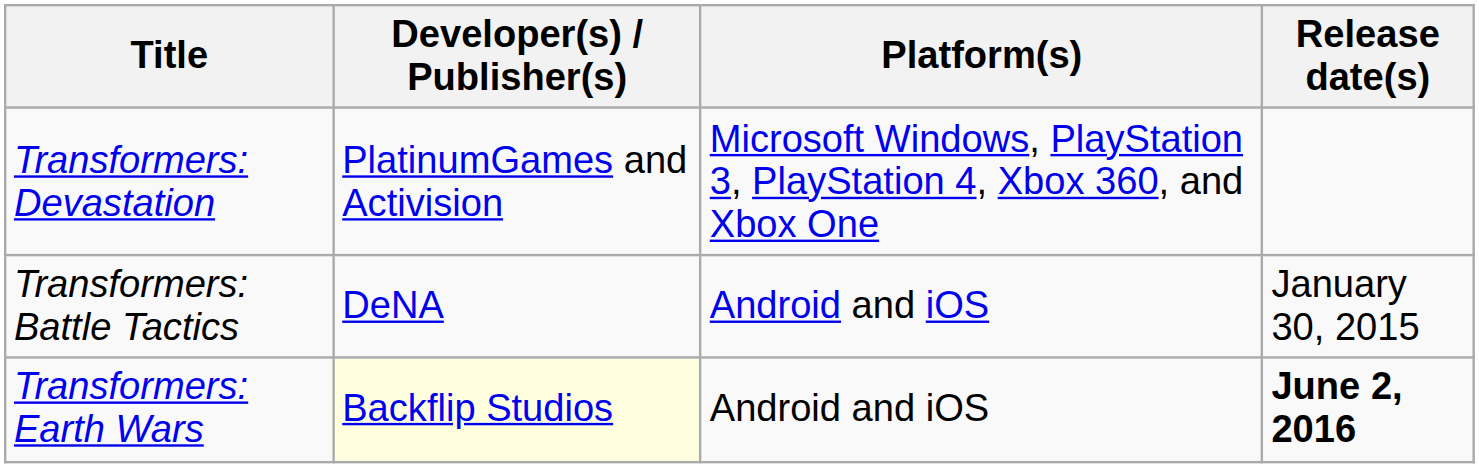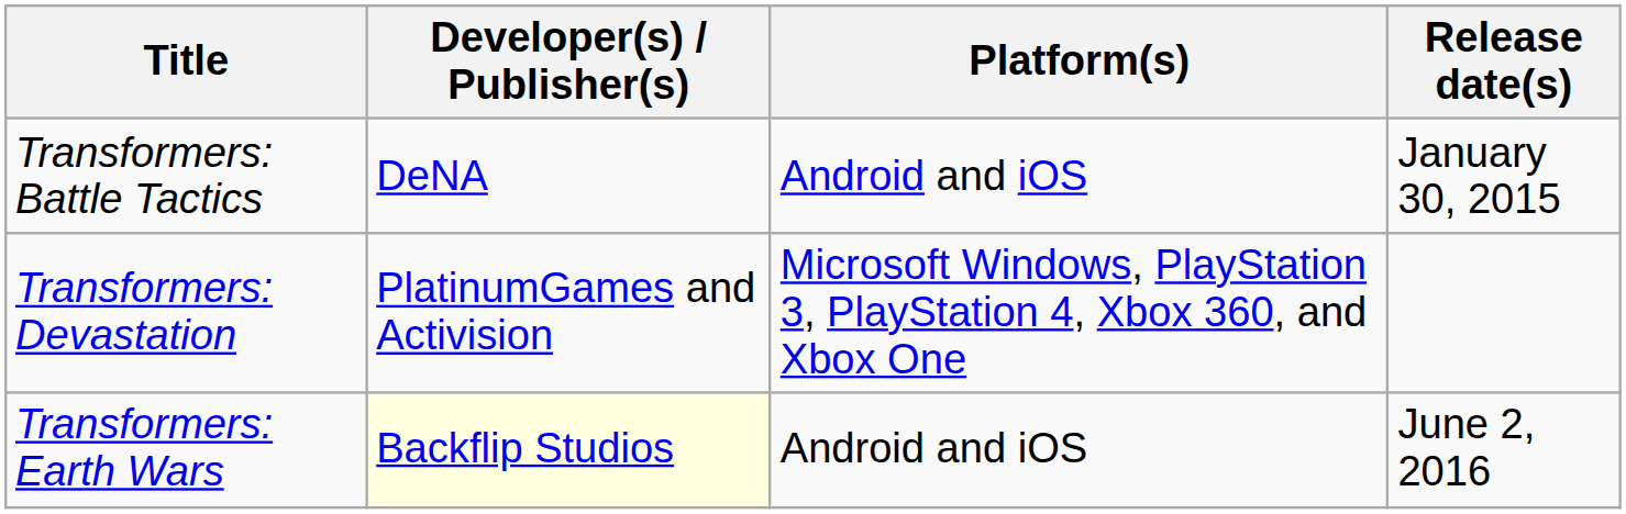 <table class="wikitable" width=99%>
 <tr>
 <th scope="col">Title</th>
 <th scope="col">Developer(s) / Publisher(s)</th>
 <th scope="col">Platform(s)</th>
 <th scope="col">Release date(s)</th>
 </tr>
 <tr>
+<td><em>Transformers: Battle Tactics</em></td>
+<td><a href='#'>DeNA</a></td>
+<td><a href='#'>Android</a> and <a href='#'>iOS</a></td>
+<td>January 30, 2015</td>
+</tr>
+<tr>
 <td><em><a href='#'>Transformers: Devastation</a></em></td>
 <td><a href='#'>PlatinumGames</a> and <a href='#'>Activision</a></td>
 <td><a href='#'>Microsoft Windows</a>, <a href='#'>PlayStation 3</a>, <a href='#'>PlayStation 4</a>, <a href='#'>Xbox 360</a>, and <a href='#'>Xbox One</a></td>
 <td></td>
 </tr>
 <tr>
-<td><em>Transformers: Battle Tactics</em></td>
-<td><a href='#'>DeNA</a></td>
-<td><a href='#'>Android</a> and <a href='#'>iOS</a></td>
-<td>January 30, 2015</td>
-</tr>
-<tr>
 <td><em><a href='#'>Transformers: Earth Wars</a></em></td>
 <td style="background: lightyellow;"><a href='#'>Backflip Studios</a></td>
 <td>Android and iOS</td>
-<td><strong>June 2, 2016</strong></td>
+<td>June 2, 2016</td>
 </tr>
 </table>
